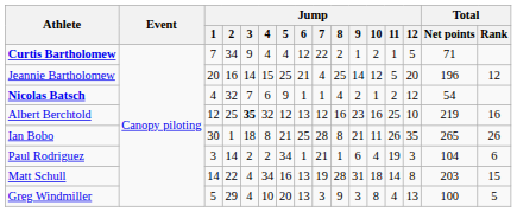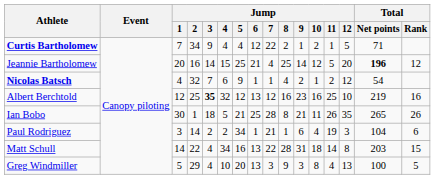 <table class=wikitable style=font-size:90%;text-align:center>
 <tr>
 <th rowspan=2>Athlete</th>
 <th rowspan=2>Event</th>
 <th colspan=12>Jump</th>
 <th colspan=2>Total</th>
 </tr>
 <tr style=font-size:95%>
 <th>1</th>
 <th>2</th>
 <th>3</th>
 <th>4</th>
 <th>5</th>
 <th>6</th>
 <th>7</th>
 <th>8</th>
 <th>9</th>
 <th>10</th>
 <th>11</th>
 <th>12</th>
 <th>Net points</th>
 <th>Rank</th>
 </tr>
 <tr>
 <td align=left><strong><a href='#'>Curtis Bartholomew</a></strong></td>
 <td align=left rowspan=8><a href='#'>Canopy piloting</a></td>
 <td>7</td>
 <td>34</td>
 <td>9</td>
 <td>4</td>
 <td>4</td>
 <td>12</td>
 <td>22</td>
 <td>2</td>
 <td>1</td>
 <td>2</td>
 <td>1</td>
 <td>5</td>
 <td>71</td>
 <td></td>
 </tr>
 <tr>
 <td align=left><a href='#'>Jeannie Bartholomew</a></td>
 <td>20</td>
 <td>16</td>
 <td>14</td>
 <td>15</td>
 <td>25</td>
 <td>21</td>
 <td>4</td>
 <td>25</td>
 <td>14</td>
 <td>12</td>
 <td>5</td>
 <td>20</td>
-<td>196</td>
+<td><strong>196</strong></td>
 <td>12</td>
 </tr>
 <tr>
 <td align=left><strong><a href='#'>Nicolas Batsch</a></strong></td>
 <td>4</td>
 <td>32</td>
 <td>7</td>
 <td>6</td>
 <td>9</td>
 <td>1</td>
 <td>1</td>
 <td>4</td>
 <td>2</td>
 <td>1</td>
 <td>2</td>
 <td>12</td>
 <td>54</td>
 <td></td>
 </tr>
 <tr>
 <td align=left><a href='#'>Albert Berchtold</a></td>
 <td>12</td>
 <td>25</td>
 <td><strong>35</strong></td>
 <td>32</td>
 <td>12</td>
 <td>13</td>
 <td>12</td>
 <td>16</td>
 <td>23</td>
 <td>16</td>
 <td>25</td>
 <td>10</td>
 <td>219</td>
 <td>16</td>
 </tr>
 <tr>
 <td align=left><a href='#'>Ian Bobo</a></td>
 <td>30</td>
 <td>1</td>
 <td>18</td>
-<td>8</td>
+<td>5</td>
 <td>21</td>
 <td>25</td>
 <td>28</td>
 <td>8</td>
 <td>21</td>
 <td>11</td>
 <td>26</td>
 <td>35</td>
 <td>265</td>
 <td>26</td>
 </tr>
 <tr>
 <td align=left><a href='#'>Paul Rodriguez</a></td>
 <td>3</td>
 <td>14</td>
 <td>2</td>
 <td>2</td>
 <td>34</td>
 <td>1</td>
 <td>21</td>
 <td>1</td>
 <td>6</td>
 <td>4</td>
 <td>19</td>
 <td>3</td>
 <td>104</td>
 <td>6</td>
 </tr>
 <tr>
 <td align=left><a href='#'>Matt Schull</a></td>
 <td>14</td>
 <td>22</td>
 <td>4</td>
 <td>34</td>
 <td>16</td>
 <td>13</td>
-<td>19</td>
+<td>22</td>
 <td>28</td>
 <td>31</td>
 <td>18</td>
 <td>14</td>
 <td>8</td>
 <td>203</td>
 <td>15</td>
 </tr>
 <tr>
 <td align=left><a href='#'>Greg Windmiller</a></td>
 <td>5</td>
 <td>29</td>
 <td>4</td>
 <td>10</td>
 <td>20</td>
 <td>13</td>
 <td>3</td>
 <td>9</td>
 <td>3</td>
 <td>8</td>
 <td>4</td>
 <td>13</td>
 <td>100</td>
 <td>5</td>
 </tr>
 </table>
